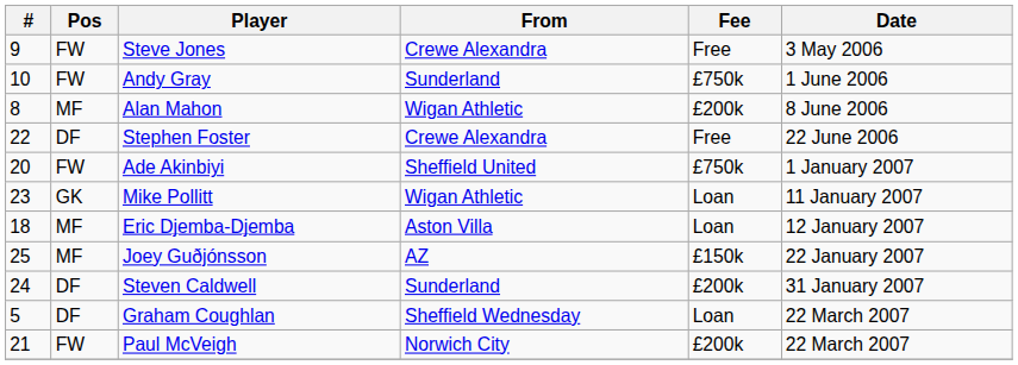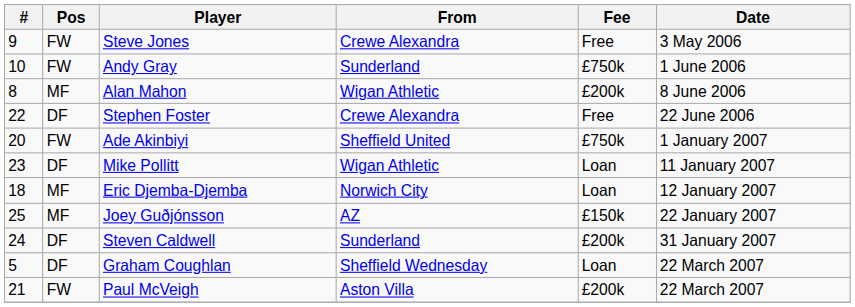 <table width=65% class="wikitable" style="text-align:center; font-size:95%; text-align:left">
 <tr>
 <th>#</th>
 <th>Pos</th>
 <th>Player</th>
 <th>From</th>
 <th>Fee</th>
 <th>Date</th>
 </tr>
 <tr --->
 <td>9</td>
 <td>FW</td>
 <td> <a href='#'>Steve Jones</a></td>
 <td><a href='#'>Crewe Alexandra</a></td>
 <td>Free</td>
 <td>3 May 2006</td>
 </tr>
 <tr --->
 <td>10</td>
 <td>FW</td>
 <td> <a href='#'>Andy Gray</a></td>
 <td><a href='#'>Sunderland</a></td>
 <td>£750k</td>
 <td>1 June 2006</td>
 </tr>
 <tr --->
 <td>8</td>
 <td>MF</td>
 <td> <a href='#'>Alan Mahon</a></td>
 <td><a href='#'>Wigan Athletic</a></td>
 <td>£200k</td>
 <td>8 June 2006</td>
 </tr>
 <tr --->
 <td>22</td>
 <td>DF</td>
 <td> <a href='#'>Stephen Foster</a></td>
 <td><a href='#'>Crewe Alexandra</a></td>
 <td>Free</td>
 <td>22 June 2006</td>
 </tr>
 <tr --->
 <td>20</td>
 <td>FW</td>
 <td> <a href='#'>Ade Akinbiyi</a></td>
 <td><a href='#'>Sheffield United</a></td>
 <td>£750k</td>
 <td>1 January 2007</td>
 </tr>
 <tr --->
 <td>23</td>
-<td>GK</td>
+<td>DF</td>
 <td> <a href='#'>Mike Pollitt</a></td>
 <td><a href='#'>Wigan Athletic</a></td>
 <td>Loan</td>
 <td>11 January 2007</td>
 </tr>
 <tr --->
 <td>18</td>
 <td>MF</td>
 <td> <a href='#'>Eric Djemba-Djemba</a></td>
-<td><a href='#'>Aston Villa</a></td>
+<td><a href='#'>Norwich City</a></td>
 <td>Loan</td>
 <td>12 January 2007</td>
 </tr>
 <tr --->
 <td>25</td>
 <td>MF</td>
 <td> <a href='#'>Joey Guðjónsson</a></td>
 <td><a href='#'>AZ</a></td>
 <td>£150k</td>
 <td>22 January 2007</td>
 </tr>
 <tr --->
 <td>24</td>
 <td>DF</td>
 <td> <a href='#'>Steven Caldwell</a></td>
 <td><a href='#'>Sunderland</a></td>
 <td>£200k</td>
 <td>31 January 2007</td>
 </tr>
 <tr --->
 <td>5</td>
 <td>DF</td>
 <td> <a href='#'>Graham Coughlan</a></td>
 <td><a href='#'>Sheffield Wednesday</a></td>
 <td>Loan</td>
 <td>22 March 2007</td>
 </tr>
 <tr --->
 <td>21</td>
 <td>FW</td>
 <td> <a href='#'>Paul McVeigh</a></td>
-<td><a href='#'>Norwich City</a></td>
+<td><a href='#'>Aston Villa</a></td>
 <td>£200k</td>
 <td>22 March 2007</td>
 </tr>
 <tr --->
 </tr>
 </table>
